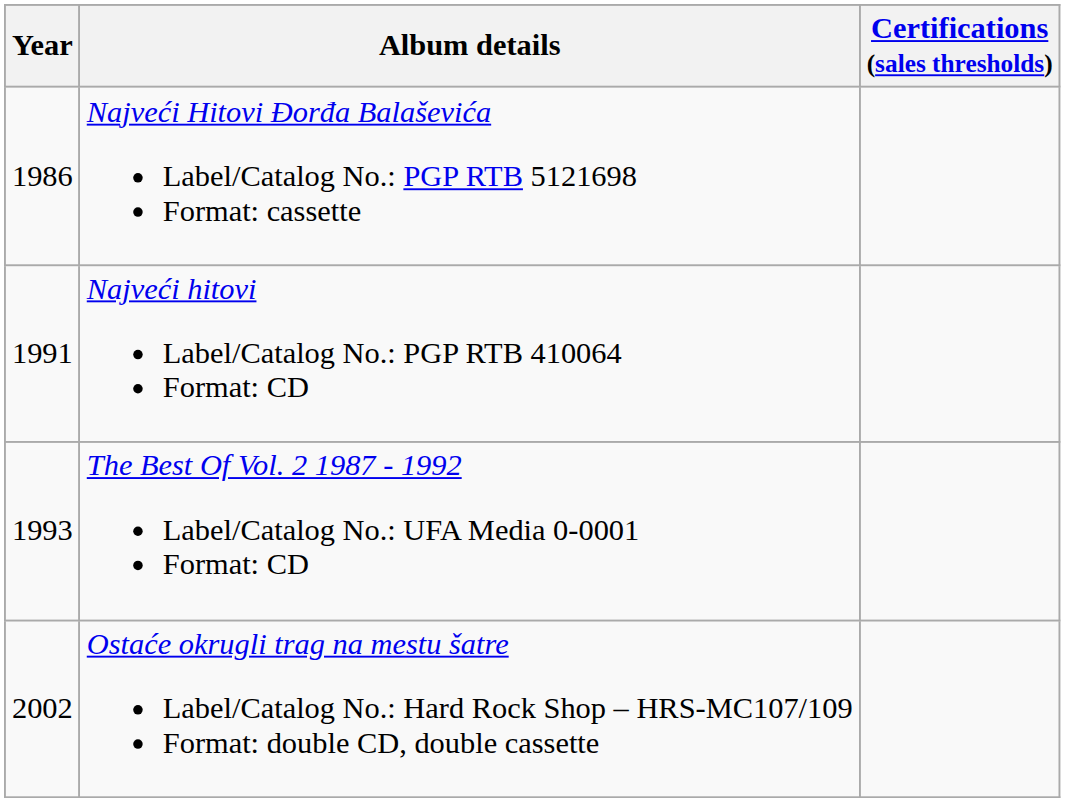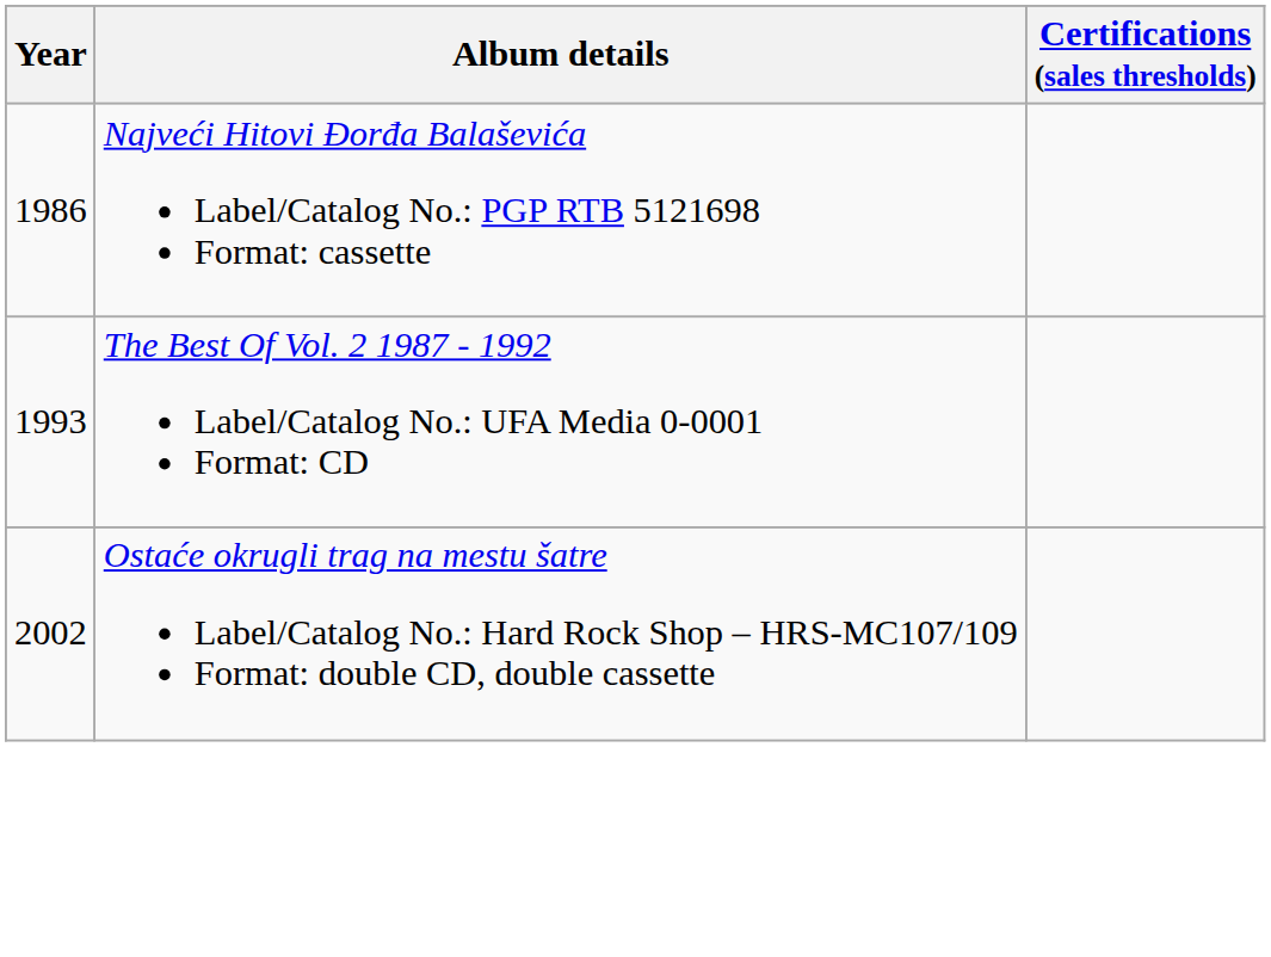 <table class="wikitable" style="text-align:center;">
 <tr>
 <th>Year</th>
 <th>Album details</th>
 <th><a href='#'>Certifications</a><br><small>(<a href='#'>sales thresholds</a>)</small></th>
 </tr>
 <tr>
 <td>1986</td>
 <td style="text-align:left;"><em><a href='#'>Najveći Hitovi Đorđa Balaševića</a></em><br><ul><li>Label/Catalog No.: <a href='#'>PGP RTB</a> 5121698</li><li>Format: cassette</li></ul></td>
-<td></td>
-</tr>
-<tr>
-<td>1991</td>
-<td style="text-align:left;"><em><a href='#'>Najveći hitovi</a></em><br><ul><li>Label/Catalog No.: PGP RTB 410064</li><li>Format: CD</li></ul></td>
 <td></td>
 </tr>
 <tr>
 <td>1993</td>
 <td style="text-align:left;"><em><a href='#'>The Best Of Vol. 2 1987 - 1992</a></em><br><ul><li>Label/Catalog No.: UFA Media 0-0001</li><li>Format: CD</li></ul></td>
 <td></td>
 </tr>
 <tr>
 <td>2002</td>
 <td style="text-align:left;"><em><a href='#'>Ostaće okrugli trag na mestu šatre</a></em><br><ul><li>Label/Catalog No.: Hard Rock Shop – HRS-MC107/109</li><li>Format: double CD, double cassette</li></ul></td>
 <td></td>
 </tr>
 </table>
